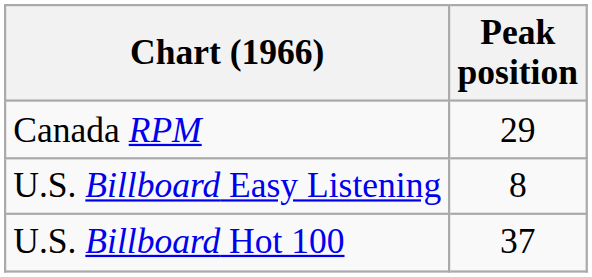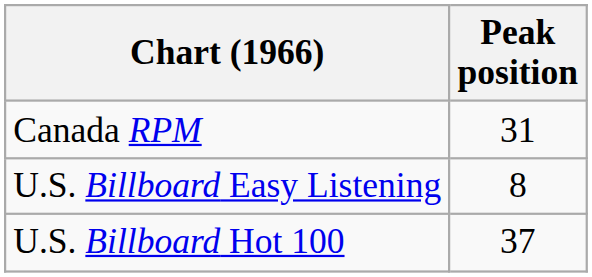 <table class="wikitable sortable" border="1">
 <tr>
 <th>Chart (1966)</th>
 <th>Peak<br>position</th>
 </tr>
 <tr>
 <td>Canada <em><a href='#'>RPM</a></em></td>
-<td style="text-align:center;">29</td>
+<td style="text-align:center;">31</td>
 </tr>
 <tr>
 <td>U.S. <a href='#'><em>Billboard</em> Easy Listening</a></td>
 <td style="text-align:center;">8</td>
 </tr>
 <tr>
 <td>U.S. <a href='#'><em>Billboard</em> Hot 100</a></td>
 <td style="text-align:center;">37</td>
 </tr>
 </table>
